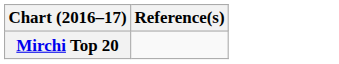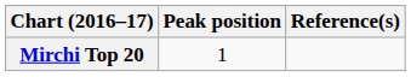 <table class="wikitable" style="text-align:center">
 <tr>
 <th scope="col">Chart (2016–17)</th>
+<th scope="col">Peak position</th>
 <th>Reference(s)</th>
 </tr>
 <tr>
 <th scope="row"><a href='#'>Mirchi</a> Top 20</th>
+<td>1</td>
 <td></td>
 </tr>
 </table>
